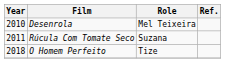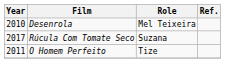 <table class="wikitable" style="font-size: 90%;">
 <tr>
 <th>Year</th>
 <th>Film</th>
 <th>Role</th>
 <th>Ref.</th>
 </tr>
 <tr>
 <td>2010</td>
 <td><em>Desenrola</em></td>
 <td>Mel Teixeira</td>
 <td></td>
 </tr>
 <tr>
-<td>2011</td>
+<td>2017</td>
 <td><em>Rúcula Com Tomate Seco</em></td>
 <td>Suzana</td>
 <td></td>
 </tr>
 <tr>
-<td>2018</td>
+<td>2011</td>
 <td><em>O Homem Perfeito</em></td>
 <td>Tize</td>
 <td></td>
 </tr>
 <tr>
 </tr>
 </table>
